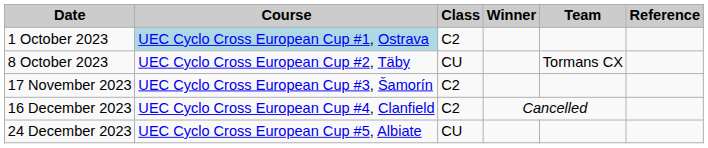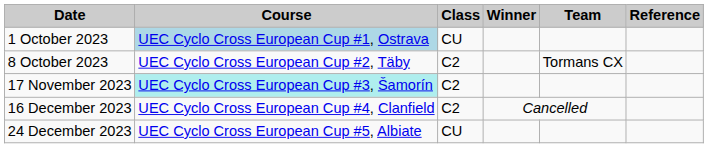 <table class="wikitable sortable alternance ">
 <tr>
 <th scope="col" style="background-color:#CCCCCC;">Date</th>
 <th scope="col" style="background-color:#CCCCCC;">Course</th>
 <th scope="col" style="background-color:#CCCCCC;">Class</th>
 <th scope="col" style="background-color:#CCCCCC;">Winner</th>
 <th scope="col" style="background-color:#CCCCCC;">Team</th>
 <th scope="col" style="background-color:#CCCCCC;">Reference</th>
 </tr>
 <tr>
 <td>1 October 2023</td>
 <td style="background: lightblue;"> <a href='#'>UEC Cyclo Cross European Cup #1</a>, <a href='#'>Ostrava</a></td>
-<td>C2</td>
+<td>CU</td>
 <td></td>
 <td></td>
 <td></td>
 </tr>
 <tr>
 <td>8 October 2023</td>
 <td> <a href='#'>UEC Cyclo Cross European Cup #2</a>, <a href='#'>Täby</a></td>
-<td>CU</td>
+<td>C2</td>
 <td></td>
 <td>Tormans CX</td>
 <td></td>
 </tr>
 <tr>
 <td>17 November 2023</td>
-<td> <a href='#'>UEC Cyclo Cross European Cup #3</a>, <a href='#'>Šamorín</a></td>
+<td style="background: paleturquoise;"> <a href='#'>UEC Cyclo Cross European Cup #3</a>, <a href='#'>Šamorín</a></td>
 <td>C2</td>
 <td></td>
 <td></td>
 <td></td>
 </tr>
 <tr>
 <td>16 December 2023</td>
 <td> <a href='#'>UEC Cyclo Cross European Cup #4</a>, <a href='#'>Clanfield</a></td>
 <td>C2</td>
 <td align=center colspan="2"><em>Cancelled</em></td>
 <td></td>
 </tr>
 <tr>
 <td>24 December 2023</td>
 <td> <a href='#'>UEC Cyclo Cross European Cup #5</a>, <a href='#'>Albiate</a></td>
 <td>CU</td>
 <td></td>
 <td></td>
 <td></td>
 </tr>
 </table>
